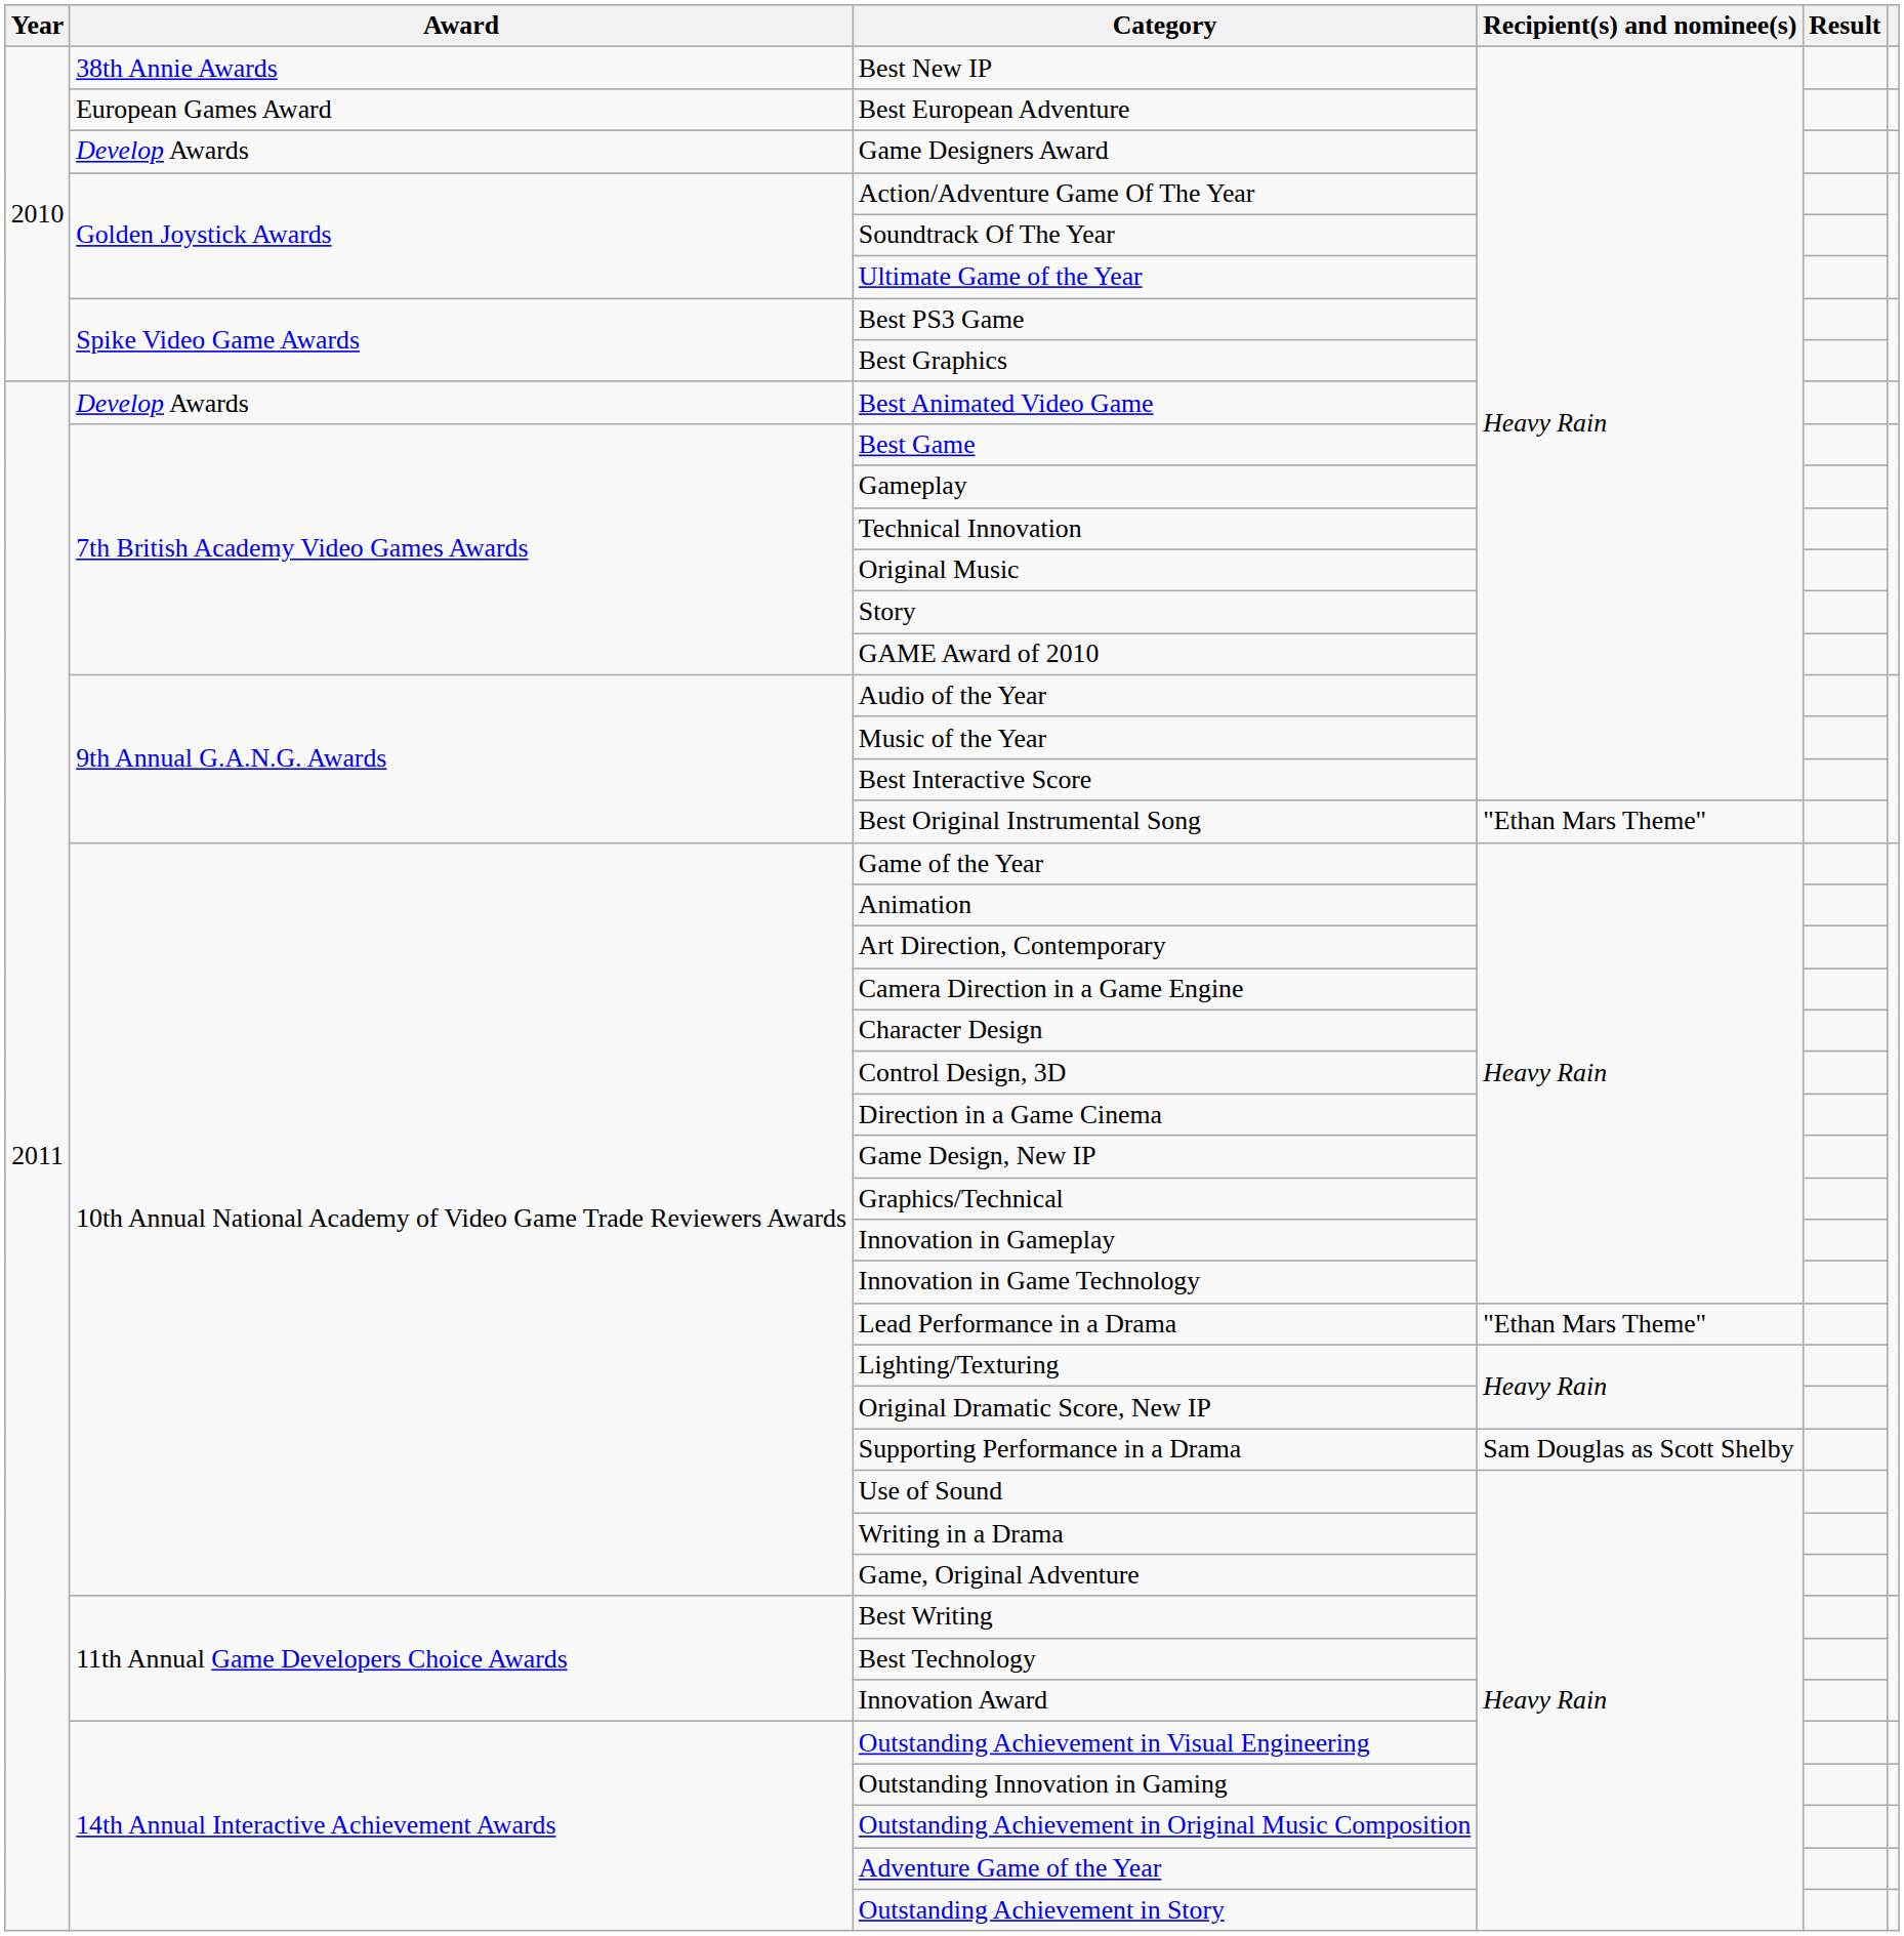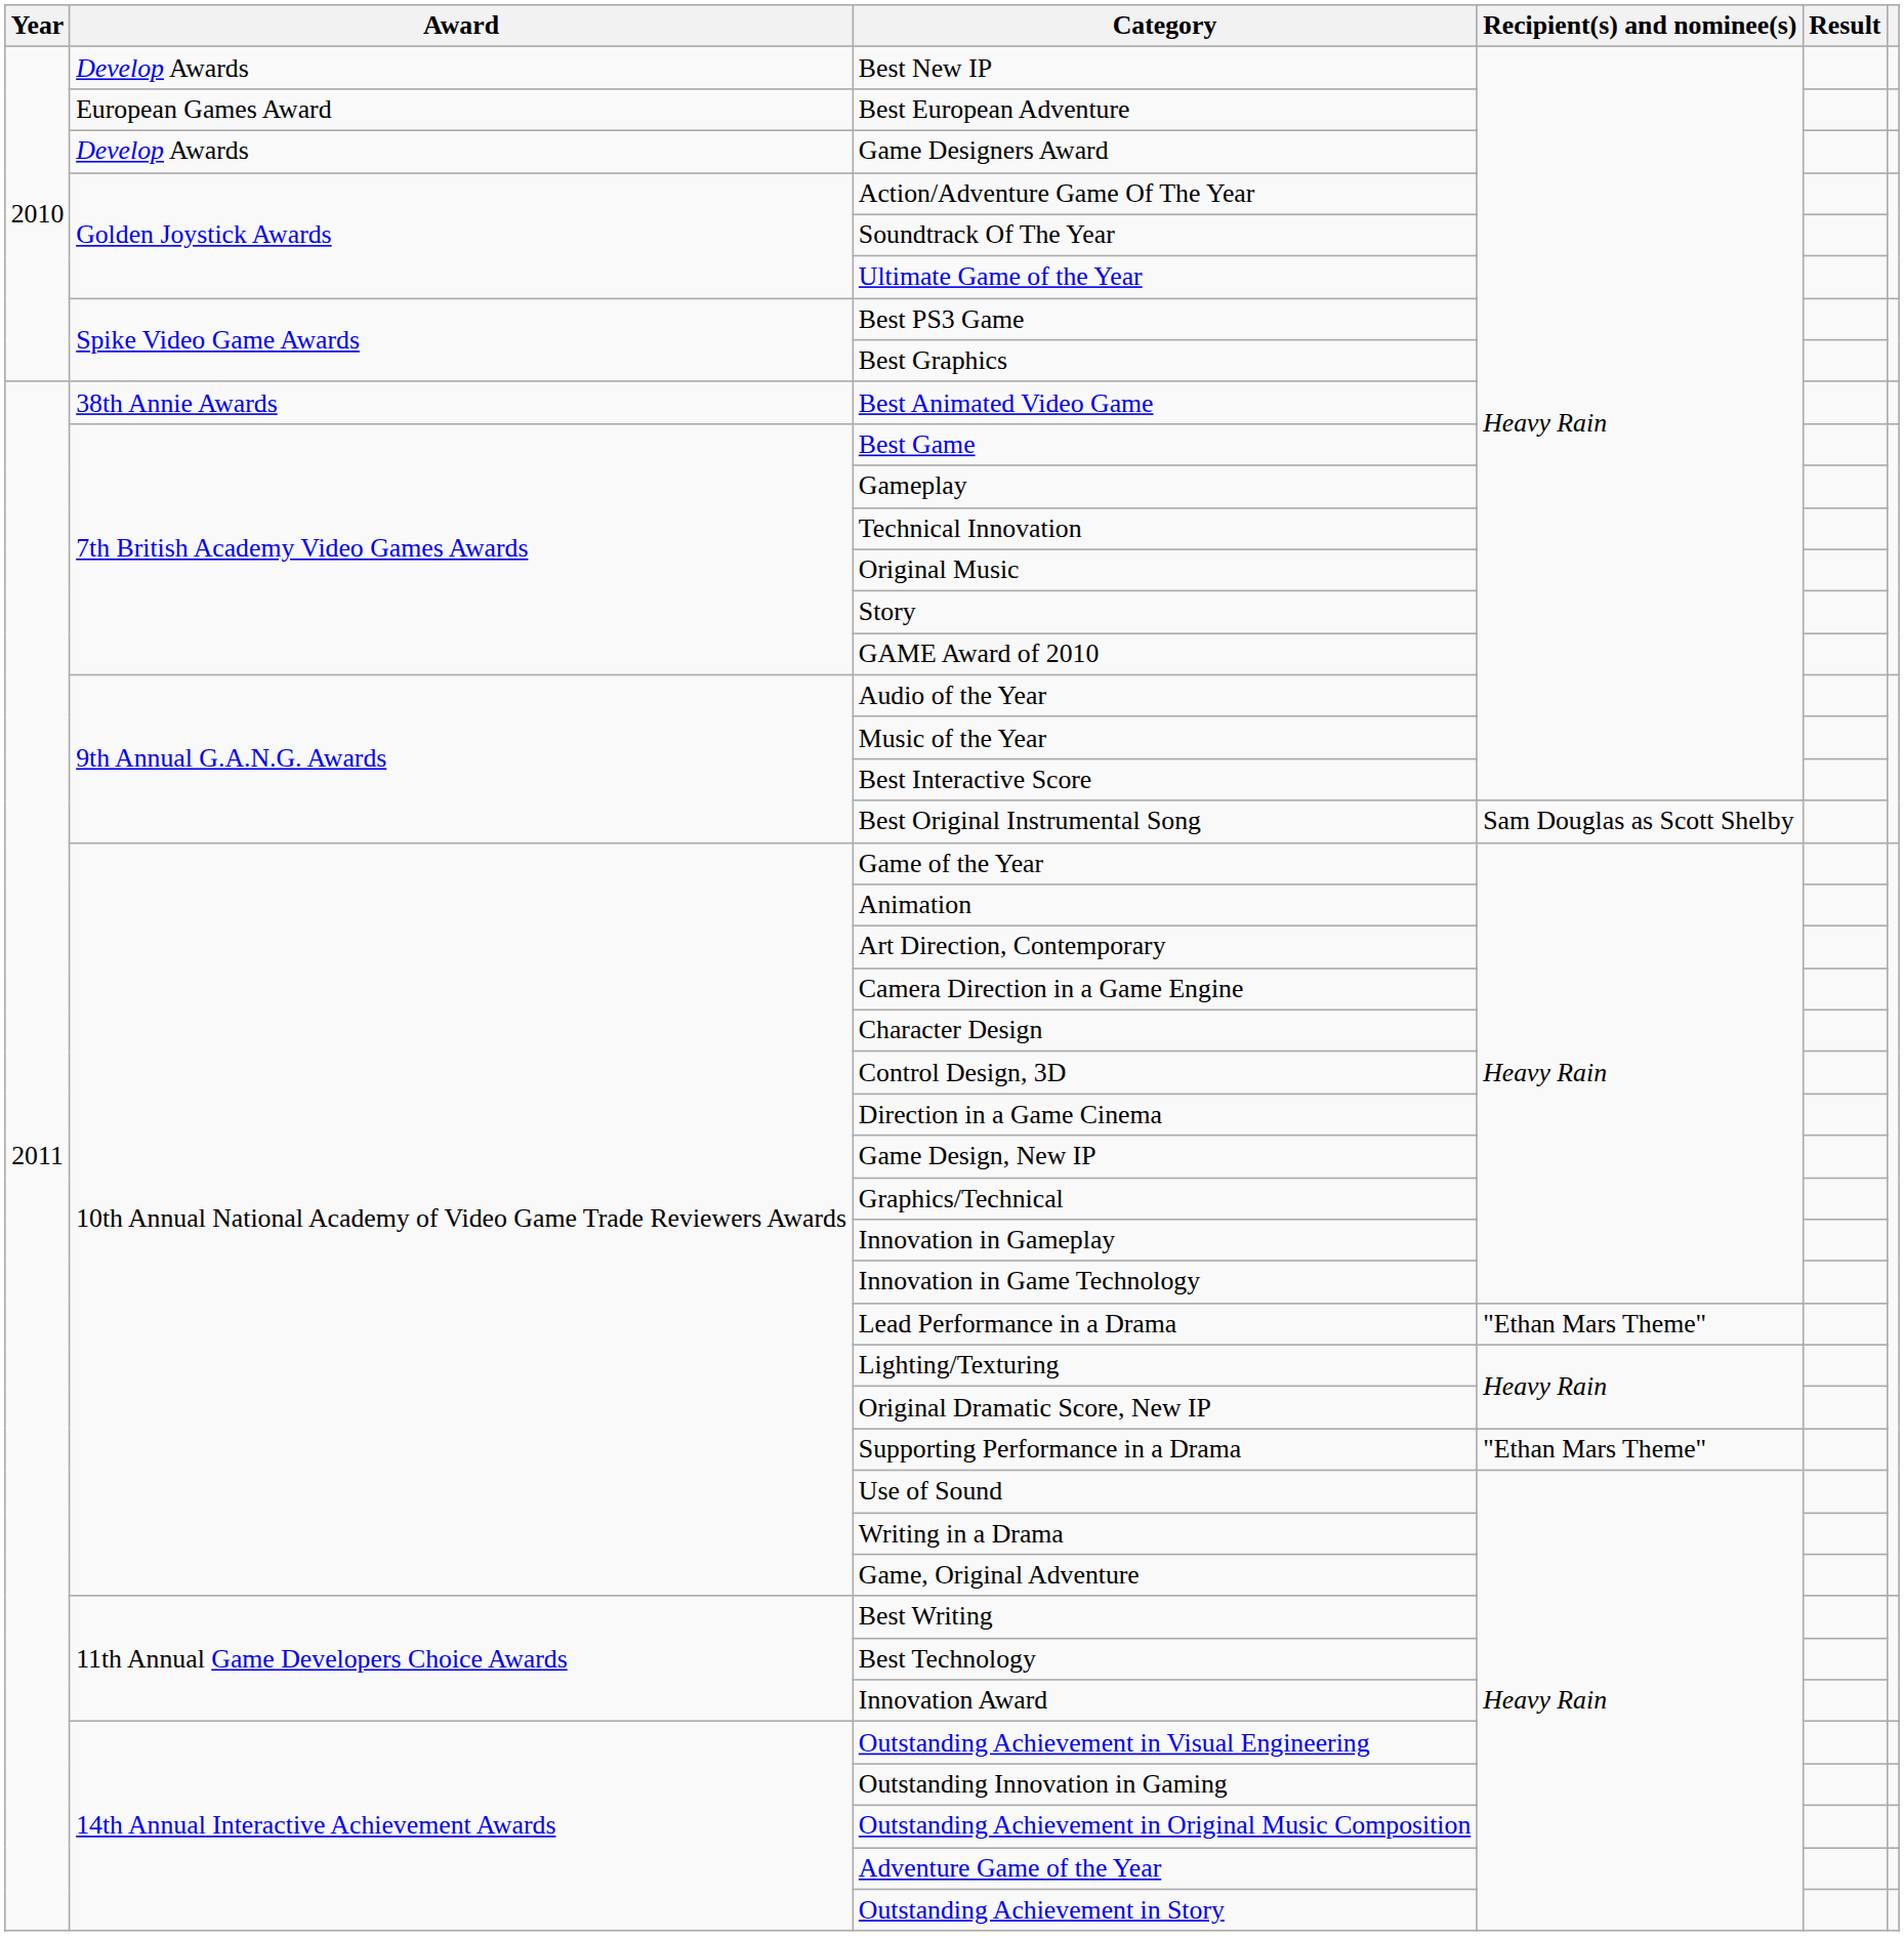 <table class="wikitable sortable unsortable">
 <tr>
 <th>Year</th>
 <th>Award</th>
 <th>Category</th>
 <th>Recipient(s) and nominee(s)</th>
 <th>Result</th>
 <th></th>
 </tr>
 <tr>
 <td rowspan="8" style="text-align:center;">2010</td>
-<td><a href='#'>38th Annie Awards</a></td>
+<td><em><a href='#'>Develop</a></em> Awards</td>
 <td>Best New IP</td>
 <td rowspan="18"><em>Heavy Rain</em></td>
 <td></td>
 <td></td>
 </tr>
 <tr>
 <td>European Games Award</td>
 <td>Best European Adventure</td>
 <td></td>
 <td></td>
 </tr>
 <tr>
 <td><em><a href='#'>Develop</a></em> Awards</td>
 <td>Game Designers Award</td>
 <td></td>
 <td></td>
 </tr>
 <tr>
 <td rowspan="3"><a href='#'>Golden Joystick Awards</a></td>
 <td>Action/Adventure Game Of The Year</td>
 <td></td>
 <td rowspan="3"></td>
 </tr>
 <tr>
 <td>Soundtrack Of The Year</td>
 <td></td>
 </tr>
 <tr>
 <td><a href='#'>Ultimate Game of the Year</a></td>
 <td></td>
 </tr>
 <tr>
 <td rowspan="2"><a href='#'>Spike Video Game Awards</a></td>
 <td>Best PS3 Game</td>
 <td></td>
 <td rowspan="2"></td>
 </tr>
 <tr>
 <td>Best Graphics</td>
 <td></td>
 </tr>
 <tr>
 <td rowspan="37" style="text-align:center;">2011</td>
-<td><em><a href='#'>Develop</a></em> Awards</td>
+<td><a href='#'>38th Annie Awards</a></td>
 <td><a href='#'>Best Animated Video Game</a></td>
 <td></td>
 <td></td>
 </tr>
 <tr>
 <td rowspan="6"><a href='#'>7th British Academy Video Games Awards</a></td>
 <td><a href='#'>Best Game</a></td>
 <td></td>
 <td rowspan="6"></td>
 </tr>
 <tr>
 <td>Gameplay</td>
 <td></td>
 </tr>
 <tr>
 <td>Technical Innovation</td>
 <td></td>
 </tr>
 <tr>
 <td>Original Music</td>
 <td></td>
 </tr>
 <tr>
 <td>Story</td>
 <td></td>
 </tr>
 <tr>
 <td>GAME Award of 2010</td>
 <td></td>
 </tr>
 <tr>
 <td rowspan="4"><a href='#'>9th Annual G.A.N.G. Awards</a></td>
 <td>Audio of the Year</td>
 <td></td>
 <td rowspan="4"></td>
 </tr>
 <tr>
 <td>Music of the Year</td>
 <td></td>
 </tr>
 <tr>
 <td>Best Interactive Score</td>
 <td></td>
 </tr>
 <tr>
 <td>Best Original Instrumental Song</td>
-<td>"Ethan Mars Theme"</td>
+<td>Sam Douglas as Scott Shelby</td>
 <td></td>
 </tr>
 <tr>
 <td rowspan="18">10th Annual National Academy of Video Game Trade Reviewers Awards</td>
 <td>Game of the Year</td>
 <td rowspan="11"><em>Heavy Rain</em></td>
 <td></td>
 <td rowspan="18"></td>
 </tr>
 <tr>
 <td>Animation</td>
 <td></td>
 </tr>
 <tr>
 <td>Art Direction, Contemporary</td>
 <td></td>
 </tr>
 <tr>
 <td>Camera Direction in a Game Engine</td>
 <td></td>
 </tr>
 <tr>
 <td>Character Design</td>
 <td></td>
 </tr>
 <tr>
 <td>Control Design, 3D</td>
 <td></td>
 </tr>
 <tr>
 <td>Direction in a Game Cinema</td>
 <td></td>
 </tr>
 <tr>
 <td>Game Design, New IP</td>
 <td></td>
 </tr>
 <tr>
 <td>Graphics/Technical</td>
 <td></td>
 </tr>
 <tr>
 <td>Innovation in Gameplay</td>
 <td></td>
 </tr>
 <tr>
 <td>Innovation in Game Technology</td>
 <td></td>
 </tr>
 <tr>
 <td>Lead Performance in a Drama</td>
 <td>"Ethan Mars Theme"</td>
 <td></td>
 </tr>
 <tr>
 <td>Lighting/Texturing</td>
 <td rowspan="2"><em>Heavy Rain</em></td>
 <td></td>
 </tr>
 <tr>
 <td>Original Dramatic Score, New IP</td>
 <td></td>
 </tr>
 <tr>
 <td>Supporting Performance in a Drama</td>
-<td>Sam Douglas as Scott Shelby</td>
+<td>"Ethan Mars Theme"</td>
 <td></td>
 </tr>
 <tr>
 <td>Use of Sound</td>
 <td rowspan="11"><em>Heavy Rain</em></td>
 <td></td>
 </tr>
 <tr>
 <td>Writing in a Drama</td>
 <td></td>
 </tr>
 <tr>
 <td>Game, Original Adventure</td>
 <td></td>
 </tr>
 <tr>
 <td rowspan="3">11th Annual <a href='#'>Game Developers Choice Awards</a></td>
 <td>Best Writing</td>
 <td></td>
 <td rowspan="3"></td>
 </tr>
 <tr>
 <td>Best Technology</td>
 <td></td>
 </tr>
 <tr>
 <td>Innovation Award</td>
 <td></td>
 </tr>
 <tr>
 <td rowspan="5"><a href='#'>14th Annual Interactive Achievement Awards</a></td>
 <td><a href='#'>Outstanding Achievement in Visual Engineering</a></td>
 <td></td>
 <td></td>
 </tr>
 <tr>
 <td>Outstanding Innovation in Gaming</td>
 <td></td>
 <td></td>
 </tr>
 <tr>
 <td><a href='#'>Outstanding Achievement in Original Music Composition</a></td>
 <td></td>
 <td></td>
 </tr>
 <tr>
 <td><a href='#'>Adventure Game of the Year</a></td>
 <td></td>
 <td></td>
 </tr>
 <tr>
 <td><a href='#'>Outstanding Achievement in Story</a></td>
 <td></td>
 <td></td>
 </tr>
 </table>
